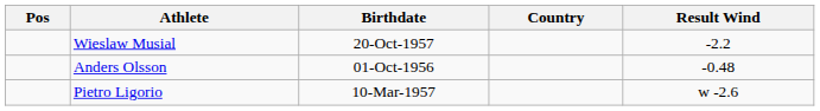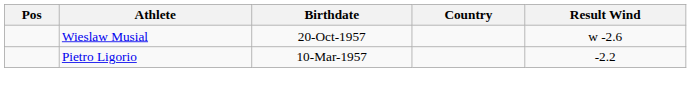 <table class="wikitable"  style="text-align:center; width:65%;">
 <tr>
 <th>Pos</th>
 <th>Athlete</th>
 <th>Birthdate</th>
 <th>Country</th>
 <th>Result Wind</th>
 </tr>
 <tr>
 <td align=center></td>
 <td align=left><a href='#'>Wieslaw Musial</a></td>
 <td>20-Oct-1957</td>
 <td align=left></td>
-<td> -2.2</td>
-</tr>
-<tr>
-<td align=center></td>
-<td align=left><a href='#'>Anders Olsson</a></td>
-<td>01-Oct-1956</td>
-<td align=left></td>
-<td> -0.48</td>
+<td>w -2.6</td>
 </tr>
 <tr>
 <td align=center></td>
 <td align=left><a href='#'>Pietro Ligorio</a></td>
 <td>10-Mar-1957</td>
 <td align=left></td>
-<td>w -2.6</td>
+<td> -2.2</td>
 </tr>
 </table>
